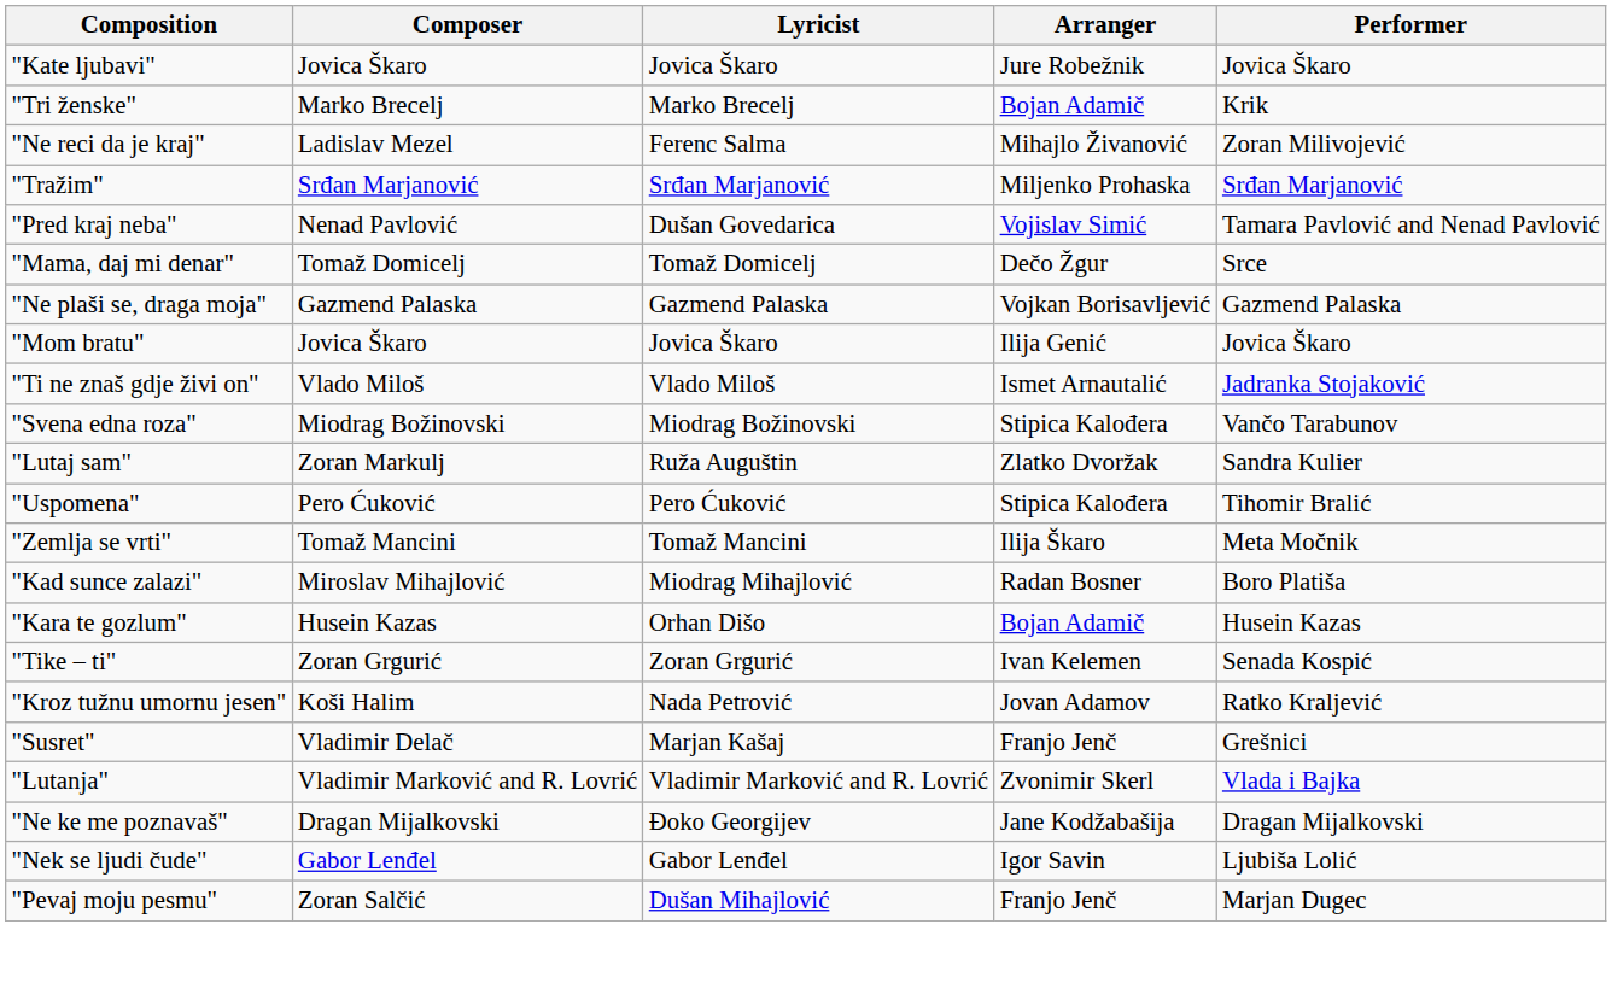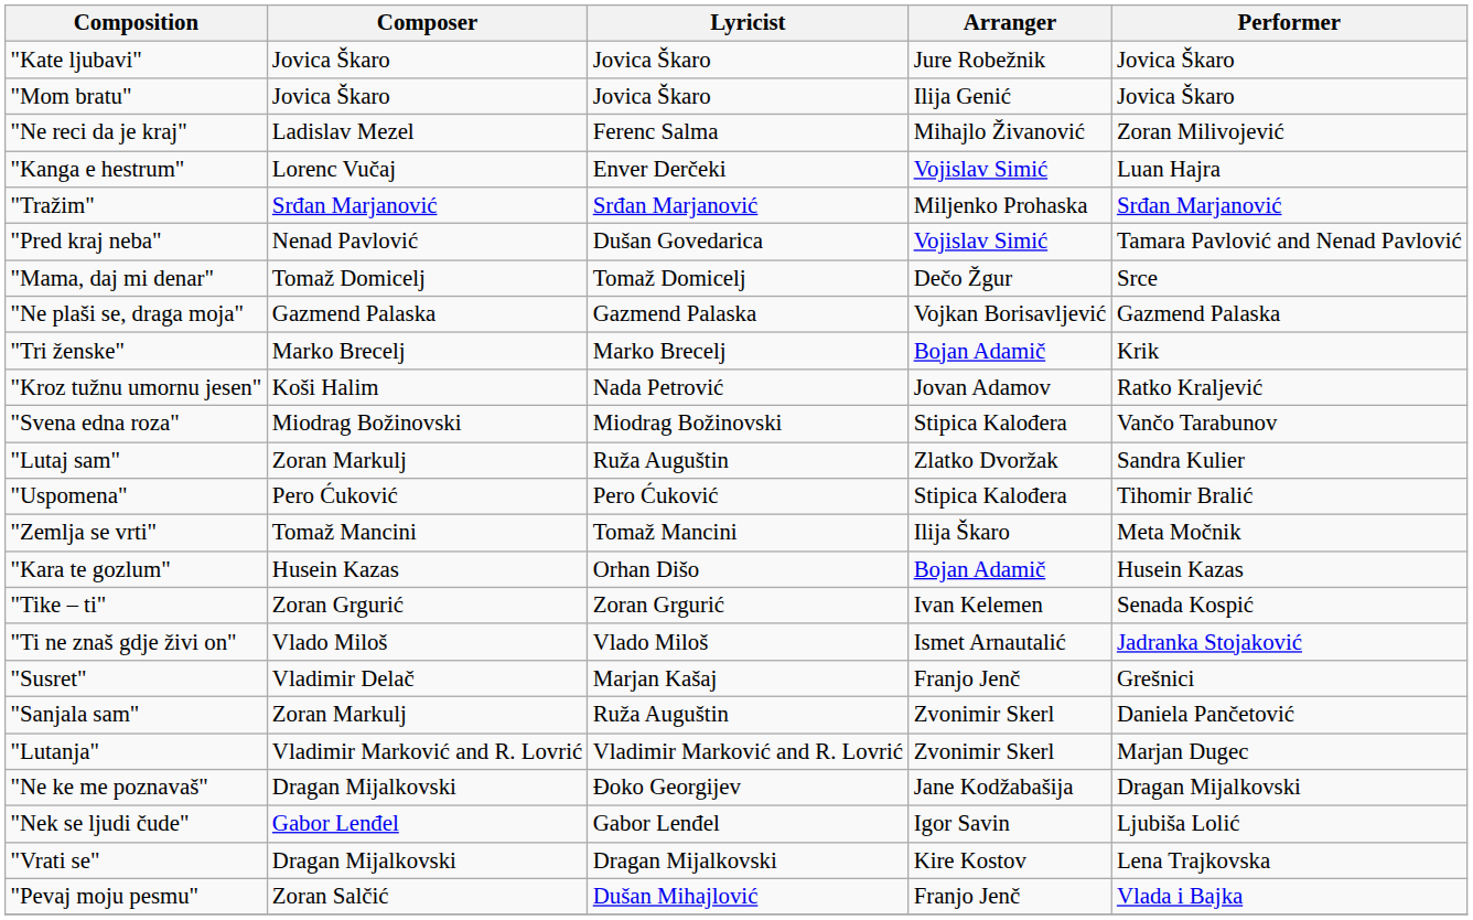 <table class="wikitable sortable">
 <tr>
 <th class="unsortable">Composition</th>
 <th class="unsortable">Composer</th>
 <th class="unsortable">Lyricist</th>
 <th class="unsortable">Arranger</th>
 <th class="unsortable">Performer</th>
 </tr>
 <tr>
 <td>"Kate ljubavi"</td>
 <td>Jovica Škaro</td>
 <td>Jovica Škaro</td>
 <td>Jure Robežnik</td>
 <td>Jovica Škaro</td>
 </tr>
 <tr>
-<td>"Tri ženske"</td>
-<td>Marko Brecelj</td>
-<td>Marko Brecelj</td>
-<td><a href='#'>Bojan Adamič</a></td>
-<td>Krik</td>
+<td>"Mom bratu"</td>
+<td>Jovica Škaro</td>
+<td>Jovica Škaro</td>
+<td>Ilija Genić</td>
+<td>Jovica Škaro</td>
 </tr>
 <tr>
 <td>"Ne reci da je kraj"</td>
 <td>Ladislav Mezel</td>
 <td>Ferenc Salma</td>
 <td>Mihajlo Živanović</td>
 <td>Zoran Milivojević</td>
+</tr>
+<tr>
+<td>"Kanga e hestrum"</td>
+<td>Lorenc Vučaj</td>
+<td>Enver Derčeki</td>
+<td><a href='#'>Vojislav Simić</a></td>
+<td>Luan Hajra</td>
 </tr>
 <tr>
 <td>"Tražim"</td>
 <td><a href='#'>Srđan Marjanović</a></td>
 <td><a href='#'>Srđan Marjanović</a></td>
 <td>Miljenko Prohaska</td>
 <td><a href='#'>Srđan Marjanović</a></td>
 </tr>
 <tr>
 <td>"Pred kraj neba"</td>
 <td>Nenad Pavlović</td>
 <td>Dušan Govedarica</td>
 <td><a href='#'>Vojislav Simić</a></td>
 <td>Tamara Pavlović and Nenad Pavlović</td>
 </tr>
 <tr>
 <td>"Mama, daj mi denar"</td>
 <td>Tomaž Domicelj</td>
 <td>Tomaž Domicelj</td>
 <td>Dečo Žgur</td>
 <td>Srce</td>
 </tr>
 <tr>
 <td>"Ne plaši se, draga moja"</td>
 <td>Gazmend Palaska</td>
 <td>Gazmend Palaska</td>
 <td>Vojkan Borisavljević</td>
 <td>Gazmend Palaska</td>
 </tr>
 <tr>
-<td>"Mom bratu"</td>
-<td>Jovica Škaro</td>
-<td>Jovica Škaro</td>
-<td>Ilija Genić</td>
-<td>Jovica Škaro</td>
+<td>"Tri ženske"</td>
+<td>Marko Brecelj</td>
+<td>Marko Brecelj</td>
+<td><a href='#'>Bojan Adamič</a></td>
+<td>Krik</td>
 </tr>
 <tr>
-<td>"Ti ne znaš gdje živi on"</td>
-<td>Vlado Miloš</td>
-<td>Vlado Miloš</td>
-<td>Ismet Arnautalić</td>
-<td><a href='#'>Jadranka Stojaković</a></td>
+<td>"Kroz tužnu umornu jesen"</td>
+<td>Koši Halim</td>
+<td>Nada Petrović</td>
+<td>Jovan Adamov</td>
+<td>Ratko Kraljević</td>
 </tr>
 <tr>
 <td>"Svena edna roza"</td>
 <td>Miodrag Božinovski</td>
 <td>Miodrag Božinovski</td>
 <td>Stipica Kalođera</td>
 <td>Vančo Tarabunov</td>
 </tr>
 <tr>
 <td>"Lutaj sam"</td>
 <td>Zoran Markulj</td>
 <td>Ruža Auguštin</td>
 <td>Zlatko Dvoržak</td>
 <td>Sandra Kulier</td>
 </tr>
 <tr>
 <td>"Uspomena"</td>
 <td>Pero Ćuković</td>
 <td>Pero Ćuković</td>
 <td>Stipica Kalođera</td>
 <td>Tihomir Bralić</td>
 </tr>
 <tr>
 <td>"Zemlja se vrti"</td>
 <td>Tomaž Mancini</td>
 <td>Tomaž Mancini</td>
 <td>Ilija Škaro</td>
 <td>Meta Močnik</td>
 </tr>
 <tr>
-<td>"Kad sunce zalazi"</td>
-<td>Miroslav Mihajlović</td>
-<td>Miodrag Mihajlović</td>
-<td>Radan Bosner</td>
-<td>Boro Platiša</td>
-</tr>
-<tr>
 <td>"Kara te gozlum"</td>
 <td>Husein Kazas</td>
 <td>Orhan Dišo</td>
 <td><a href='#'>Bojan Adamič</a></td>
 <td>Husein Kazas</td>
 </tr>
 <tr>
 <td>"Tike – ti"</td>
 <td>Zoran Grgurić</td>
 <td>Zoran Grgurić</td>
 <td>Ivan Kelemen</td>
 <td>Senada Kospić</td>
 </tr>
 <tr>
-<td>"Kroz tužnu umornu jesen"</td>
-<td>Koši Halim</td>
-<td>Nada Petrović</td>
-<td>Jovan Adamov</td>
-<td>Ratko Kraljević</td>
+<td>"Ti ne znaš gdje živi on"</td>
+<td>Vlado Miloš</td>
+<td>Vlado Miloš</td>
+<td>Ismet Arnautalić</td>
+<td><a href='#'>Jadranka Stojaković</a></td>
 </tr>
 <tr>
 <td>"Susret"</td>
 <td>Vladimir Delač</td>
 <td>Marjan Kašaj</td>
 <td>Franjo Jenč</td>
 <td>Grešnici</td>
 </tr>
 <tr>
+<td>"Sanjala sam"</td>
+<td>Zoran Markulj</td>
+<td>Ruža Auguštin</td>
+<td>Zvonimir Skerl</td>
+<td>Daniela Pančetović</td>
+</tr>
+<tr>
 <td>"Lutanja"</td>
 <td>Vladimir Marković and R. Lovrić</td>
 <td>Vladimir Marković and R. Lovrić</td>
 <td>Zvonimir Skerl</td>
-<td><a href='#'>Vlada i Bajka</a></td>
+<td>Marjan Dugec</td>
 </tr>
 <tr>
 <td>"Ne ke me poznavaš"</td>
 <td>Dragan Mijalkovski</td>
 <td>Đoko Georgijev</td>
 <td>Jane Kodžabašija</td>
 <td>Dragan Mijalkovski</td>
 </tr>
 <tr>
 <td>"Nek se ljudi čude"</td>
 <td><a href='#'>Gabor Lenđel</a></td>
 <td>Gabor Lenđel</td>
 <td>Igor Savin</td>
 <td>Ljubiša Lolić</td>
 </tr>
 <tr>
+<td>"Vrati se"</td>
+<td>Dragan Mijalkovski</td>
+<td>Dragan Mijalkovski</td>
+<td>Kire Kostov</td>
+<td>Lena Trajkovska</td>
+</tr>
+<tr>
 <td>"Pevaj moju pesmu"</td>
 <td>Zoran Salčić</td>
 <td><a href='#'>Dušan Mihajlović</a></td>
 <td>Franjo Jenč</td>
-<td>Marjan Dugec</td>
+<td><a href='#'>Vlada i Bajka</a></td>
 </tr>
 <tr>
 </tr>
 </table>
